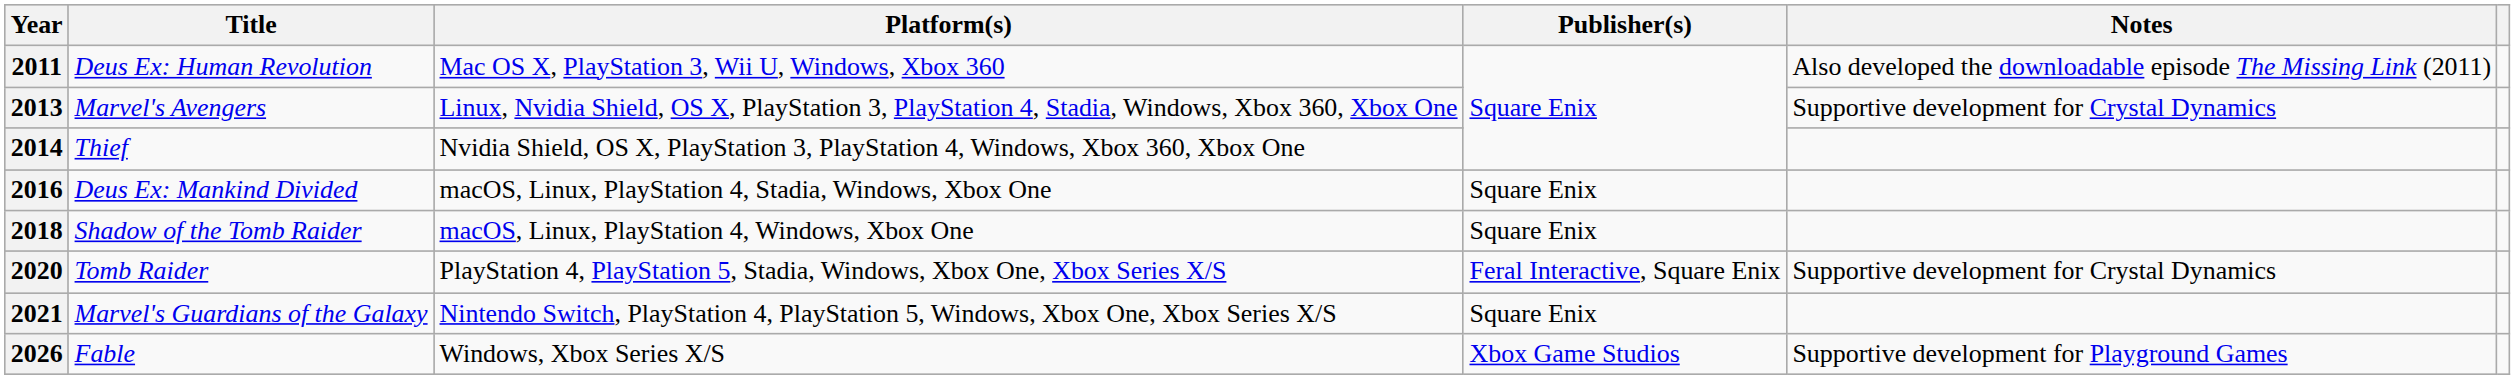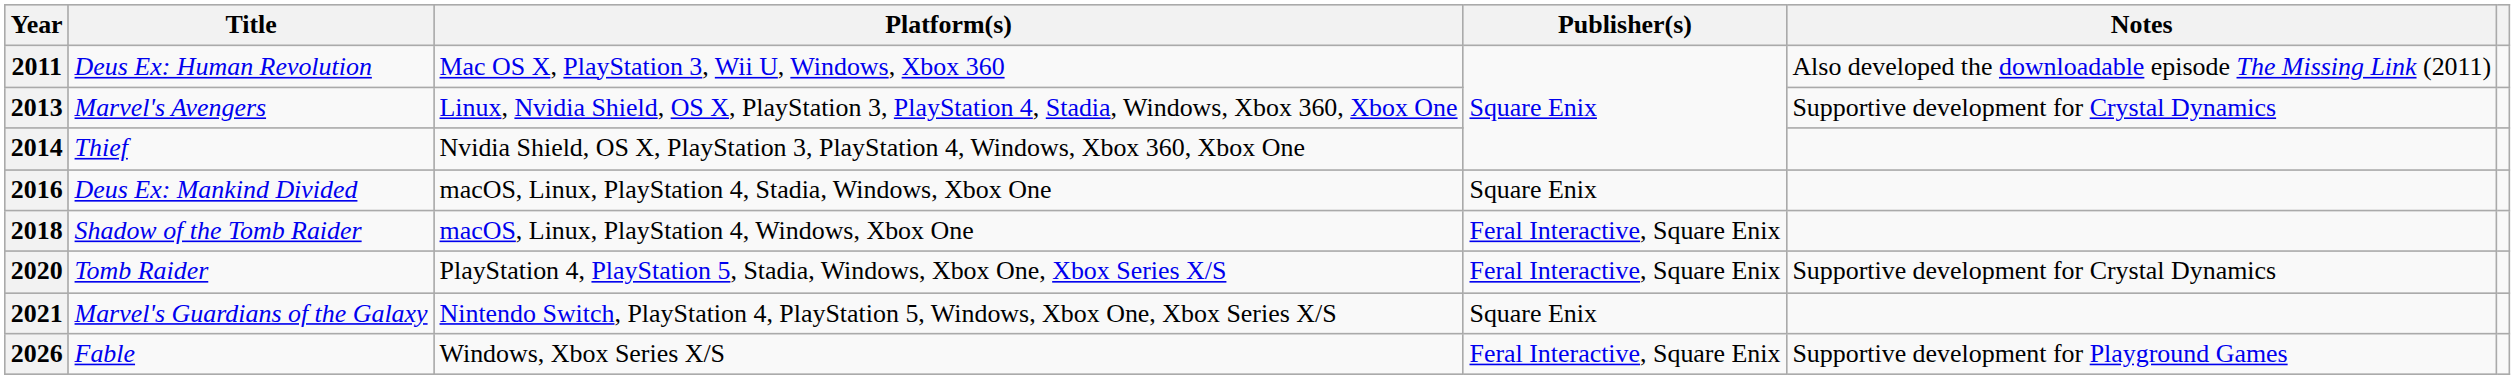 <table class="wikitable sortable plainrowheaders">
 <tr>
 <th scope="col">Year</th>
 <th scope="col">Title</th>
 <th scope="col">Platform(s)</th>
 <th scope="col">Publisher(s)</th>
 <th scope="col" class="unsortable">Notes</th>
 <th scope="col" class="unsortable"></th>
 </tr>
 <tr>
 <th scope="row">2011</th>
 <td><em><a href='#'>Deus Ex: Human Revolution</a></em></td>
 <td><a href='#'>Mac OS X</a>, <a href='#'>PlayStation 3</a>, <a href='#'>Wii U</a>, <a href='#'>Windows</a>, <a href='#'>Xbox 360</a></td>
 <td rowspan="3"><a href='#'>Square Enix</a></td>
 <td>Also developed the <a href='#'>downloadable</a> episode <em><a href='#'>The Missing Link</a></em> (2011)</td>
 <td></td>
 </tr>
 <tr>
 <th scope="row">2013</th>
 <td><em><a href='#'>Marvel's Avengers</a></em></td>
 <td><a href='#'>Linux</a>, <a href='#'>Nvidia Shield</a>, <a href='#'>OS X</a>, PlayStation 3, <a href='#'>PlayStation 4</a>, <a href='#'>Stadia</a>, Windows, Xbox 360, <a href='#'>Xbox One</a></td>
 <td>Supportive development for <a href='#'>Crystal Dynamics</a></td>
 <td></td>
 </tr>
 <tr>
 <th scope="row">2014</th>
 <td><em><a href='#'>Thief</a></em></td>
 <td>Nvidia Shield, OS X, PlayStation 3, PlayStation 4, Windows, Xbox 360, Xbox One</td>
 <td></td>
 <td></td>
 </tr>
 <tr>
 <th scope="row">2016</th>
 <td><em><a href='#'>Deus Ex: Mankind Divided</a></em></td>
 <td>macOS, Linux, PlayStation 4, Stadia, Windows, Xbox One</td>
 <td>Square Enix</td>
 <td></td>
 <td></td>
 </tr>
 <tr>
 <th scope="row">2018</th>
 <td><em><a href='#'>Shadow of the Tomb Raider</a></em></td>
 <td><a href='#'>macOS</a>, Linux, PlayStation 4, Windows, Xbox One</td>
-<td>Square Enix</td>
+<td><a href='#'>Feral Interactive</a>, Square Enix</td>
 <td></td>
 <td></td>
 </tr>
 <tr>
 <th scope="row">2020</th>
 <td><em><a href='#'>Tomb Raider</a></em></td>
 <td>PlayStation 4, <a href='#'>PlayStation 5</a>, Stadia, Windows, Xbox One, <a href='#'>Xbox Series X/S</a></td>
 <td><a href='#'>Feral Interactive</a>, Square Enix</td>
 <td>Supportive development for Crystal Dynamics</td>
 <td></td>
 </tr>
 <tr>
 <th scope="row">2021</th>
 <td><em><a href='#'>Marvel's Guardians of the Galaxy</a></em></td>
 <td><a href='#'>Nintendo Switch</a>, PlayStation 4, PlayStation 5, Windows, Xbox One, Xbox Series X/S</td>
 <td>Square Enix</td>
 <td></td>
 <td></td>
 </tr>
 <tr>
 <th scope="row">2026</th>
 <td><em><a href='#'>Fable</a></em></td>
 <td>Windows, Xbox Series X/S</td>
-<td><a href='#'>Xbox Game Studios</a></td>
+<td><a href='#'>Feral Interactive</a>, Square Enix</td>
 <td>Supportive development for <a href='#'>Playground Games</a></td>
 <td></td>
 </tr>
 </table>
